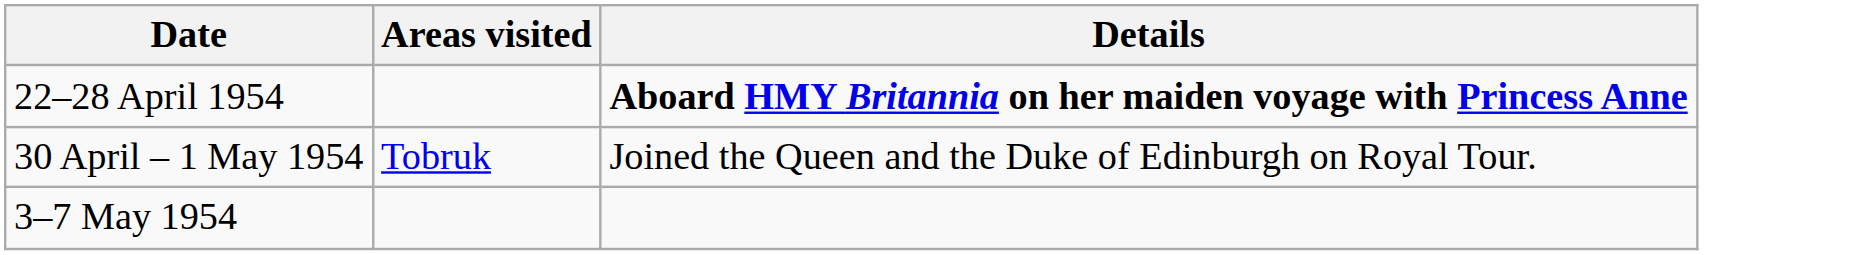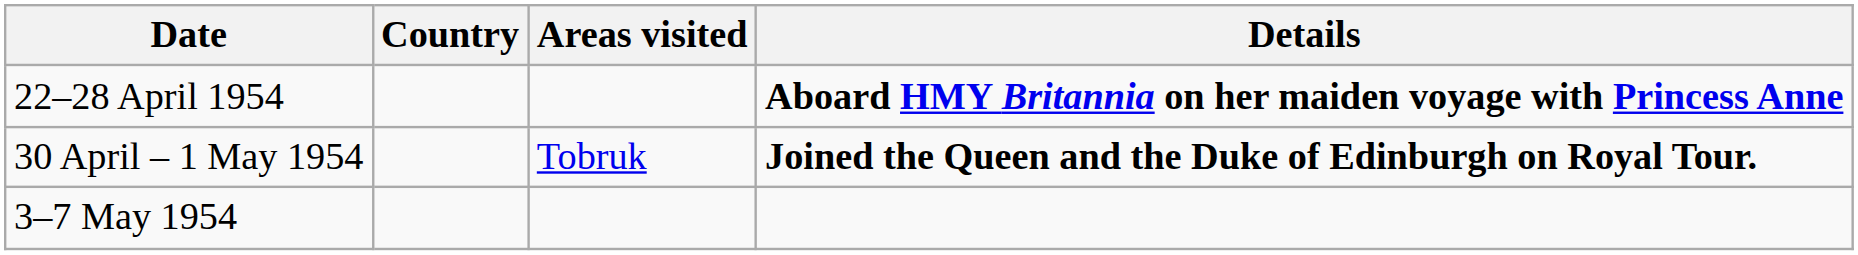 <table class="wikitable">
 <tr>
 <th>Date</th>
+<th>Country</th>
 <th>Areas visited</th>
 <th>Details</th>
 </tr>
 <tr>
 <td>22–28 April 1954</td>
 <td></td>
+<td></td>
 <td><strong>Aboard <a href='#'>HMY <em>Britannia</em></a> on her maiden voyage with <a href='#'>Princess Anne</a></strong></td>
 </tr>
 <tr>
 <td>30 April – 1 May 1954</td>
+<td></td>
 <td><a href='#'>Tobruk</a></td>
-<td>Joined the Queen and the Duke of Edinburgh on Royal Tour.</td>
+<td><strong>Joined the Queen and the Duke of Edinburgh on Royal Tour.</strong></td>
 </tr>
 <tr>
 <td>3–7 May 1954</td>
 <td></td>
 <td></td>
+<td></td>
 </tr>
 </table>
